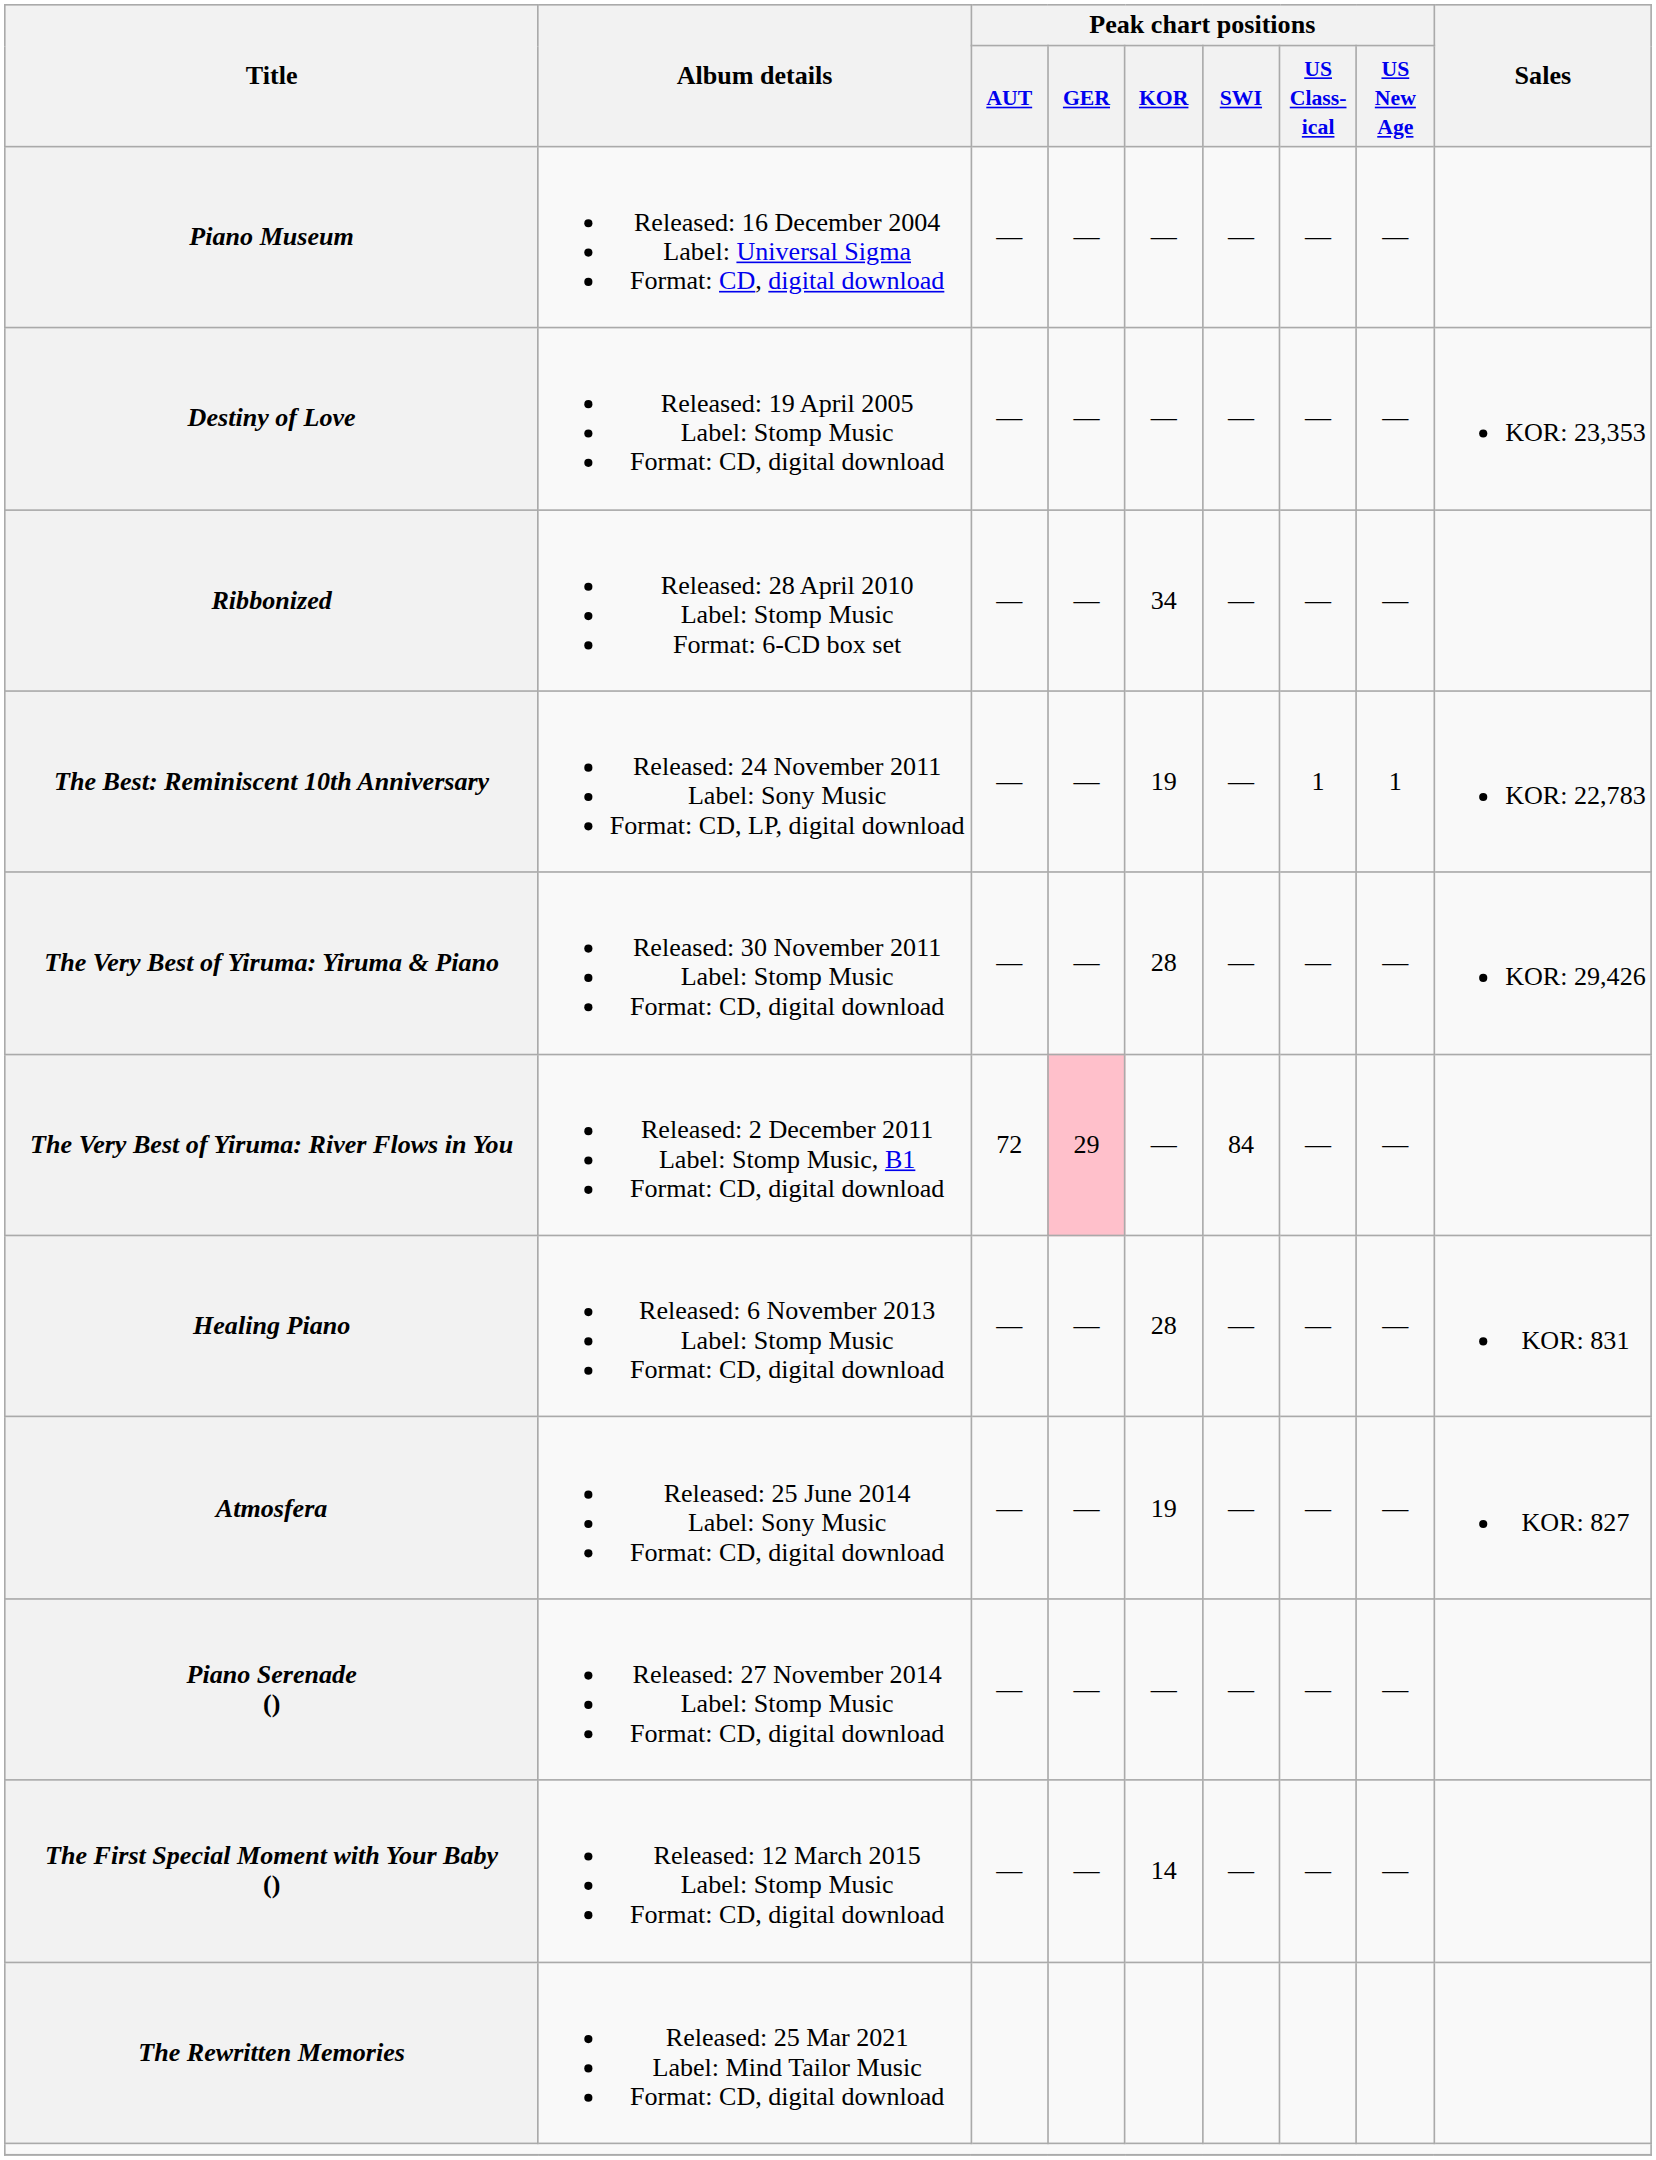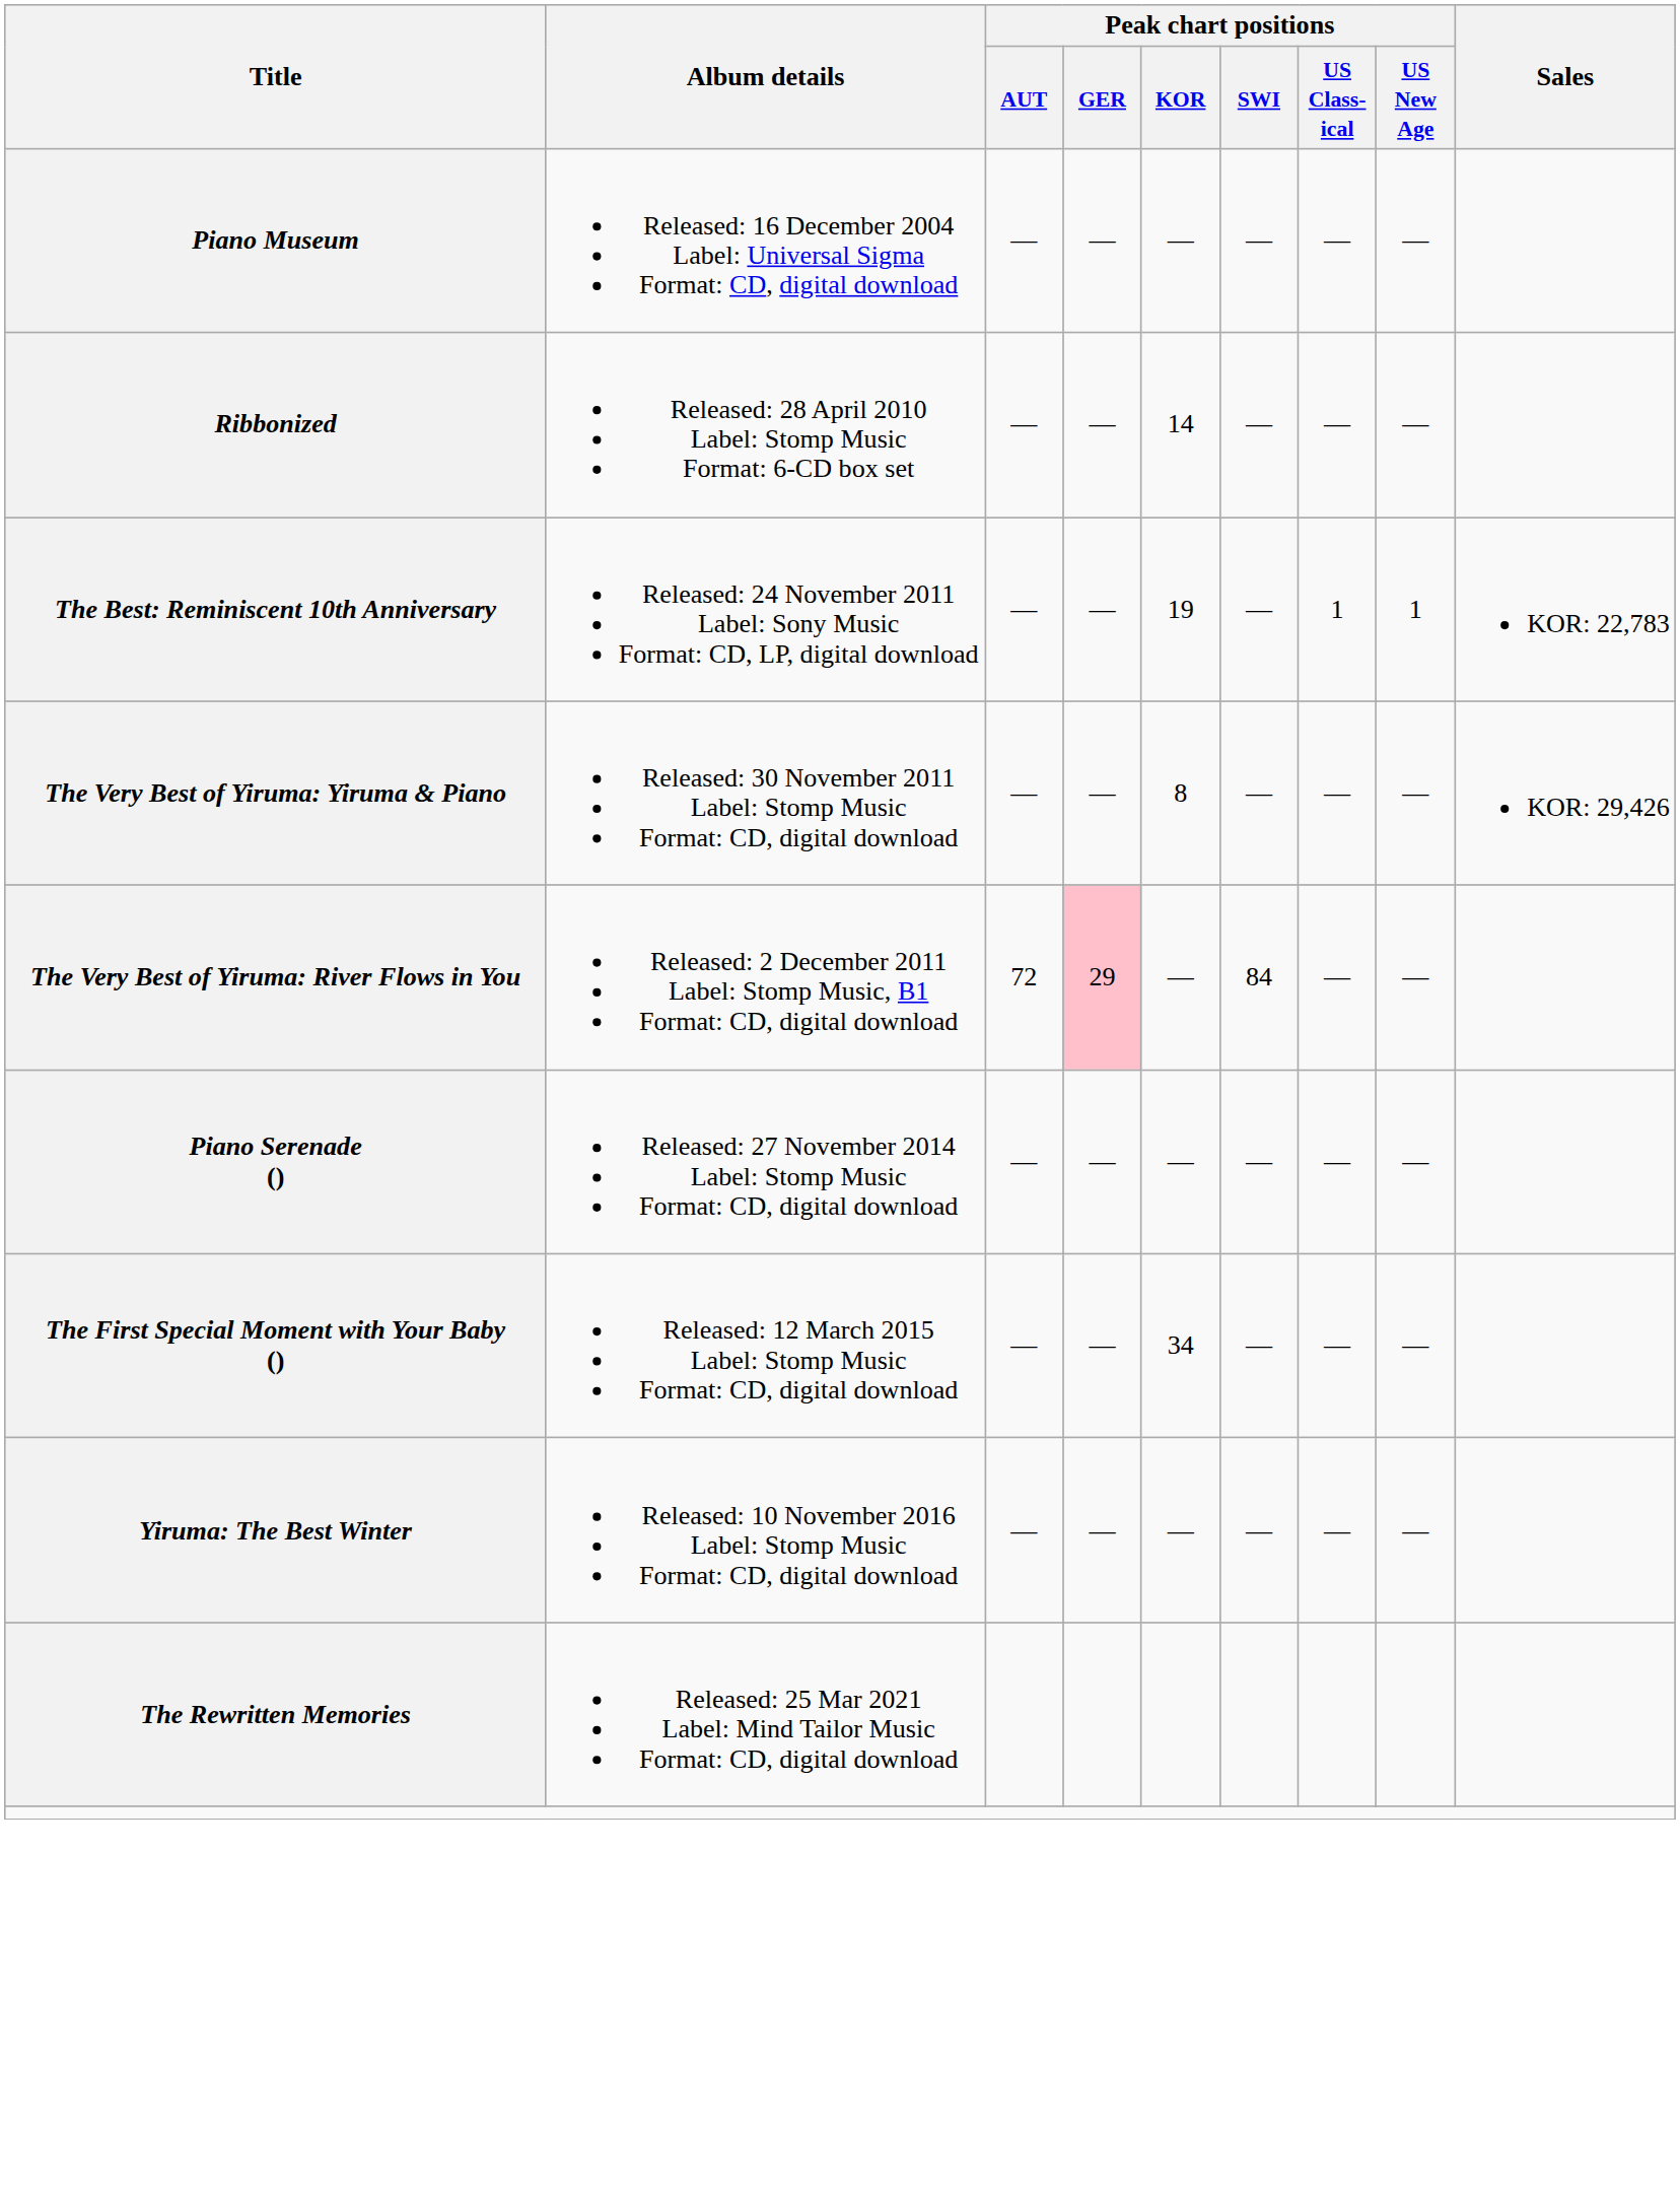 <table class="wikitable plainrowheaders" style="text-align:center;">
 <tr>
 <th scope="col" rowspan="2" style="width:20em;">Title</th>
 <th scope="col" rowspan="2">Album details</th>
 <th colspan="6">Peak chart positions</th>
 <th scope="col" rowspan="2">Sales</th>
 </tr>
 <tr>
 <th style="width:2.5em;"><small><a href='#'>AUT</a></small><br></th>
 <th style="width:2.5em;"><small><a href='#'>GER</a></small><br></th>
 <th style="width:2.5em;"><small><a href='#'>KOR</a></small><br></th>
 <th style="width:2.5em;"><small><a href='#'>SWI</a></small><br></th>
 <th style="width:2.5em;"><small><a href='#'>US<br>Class-<br>ical</a></small><br></th>
 <th style="width:2.5em;"><small><a href='#'>US<br>New Age</a></small><br></th>
 </tr>
 <tr>
 <th scope="row"><em>Piano Museum</em></th>
 <td><br><ul><li>Released: 16 December 2004 </li><li>Label: <a href='#'>Universal Sigma</a></li><li>Format: <a href='#'>CD</a>, <a href='#'>digital download</a></li></ul></td>
 <td>—</td>
 <td>—</td>
 <td>—</td>
 <td>—</td>
 <td>—</td>
 <td>—</td>
 <td></td>
 </tr>
 <tr>
-<th scope="row"><em>Destiny of Love</em></th>
-<td><br><ul><li>Released: 19 April 2005 </li><li>Label: Stomp Music</li><li>Format: CD, digital download</li></ul></td>
-<td>—</td>
-<td>—</td>
-<td>—</td>
-<td>—</td>
-<td>—</td>
-<td>—</td>
-<td><br><ul><li>KOR: 23,353</li></ul></td>
-</tr>
-<tr>
 <th scope="row"><em>Ribbonized</em></th>
 <td><br><ul><li>Released: 28 April 2010 </li><li>Label: Stomp Music</li><li>Format: 6-CD box set</li></ul></td>
 <td>—</td>
 <td>—</td>
-<td>34</td>
+<td>14</td>
 <td>—</td>
 <td>—</td>
 <td>—</td>
 <td></td>
 </tr>
 <tr>
 <th scope="row"><em>The Best: Reminiscent 10th Anniversary</em></th>
 <td><br><ul><li>Released: 24 November 2011 </li><li>Label: Sony Music</li><li>Format: CD, LP, digital download</li></ul></td>
 <td>—</td>
 <td>—</td>
 <td>19</td>
 <td>—</td>
 <td>1</td>
 <td>1</td>
 <td><br><ul><li>KOR: 22,783</li></ul></td>
 </tr>
 <tr>
 <th scope="row"><em>The Very Best of Yiruma: Yiruma & Piano</em></th>
 <td><br><ul><li>Released: 30 November 2011 </li><li>Label: Stomp Music</li><li>Format: CD, digital download</li></ul></td>
 <td>—</td>
 <td>—</td>
-<td>28</td>
+<td>8</td>
 <td>—</td>
 <td>—</td>
 <td>—</td>
 <td><br><ul><li>KOR: 29,426</li></ul></td>
 </tr>
 <tr>
 <th scope="row"><em>The Very Best of Yiruma: River Flows in You</em></th>
 <td><br><ul><li>Released: 2 December 2011 </li><li>Label: Stomp Music, <a href='#'>B1</a></li><li>Format: CD, digital download</li></ul></td>
 <td>72</td>
 <td style="background: pink;">29</td>
 <td>—</td>
 <td>84</td>
 <td>—</td>
 <td>—</td>
 <td></td>
 </tr>
 <tr>
-<th scope="row"><em>Healing Piano</em></th>
-<td><br><ul><li>Released: 6 November 2013 </li><li>Label: Stomp Music</li><li>Format: CD, digital download</li></ul></td>
-<td>—</td>
-<td>—</td>
-<td>28</td>
-<td>—</td>
-<td>—</td>
-<td>—</td>
-<td><br><ul><li>KOR: 831</li></ul></td>
-</tr>
-<tr>
-<th scope="row"><em>Atmosfera</em></th>
-<td><br><ul><li>Released: 25 June 2014 </li><li>Label: Sony Music</li><li>Format: CD, digital download</li></ul></td>
-<td>—</td>
-<td>—</td>
-<td>19</td>
-<td>—</td>
-<td>—</td>
-<td>—</td>
-<td><br><ul><li>KOR: 827</li></ul></td>
-</tr>
-<tr>
 <th scope="row"><em>Piano Serenade</em><br>()</th>
 <td><br><ul><li>Released: 27 November 2014 </li><li>Label: Stomp Music</li><li>Format: CD, digital download</li></ul></td>
 <td>—</td>
 <td>—</td>
 <td>—</td>
 <td>—</td>
 <td>—</td>
 <td>—</td>
 <td></td>
 </tr>
 <tr>
 <th scope="row"><em>The First Special Moment with Your Baby</em><br>()</th>
 <td><br><ul><li>Released: 12 March 2015 </li><li>Label: Stomp Music</li><li>Format: CD, digital download</li></ul></td>
 <td>—</td>
 <td>—</td>
-<td>14</td>
+<td>34</td>
+<td>—</td>
+<td>—</td>
+<td>—</td>
+<td></td>
+</tr>
+<tr>
+<th scope="row"><em>Yiruma: The Best Winter</em></th>
+<td><br><ul><li>Released: 10 November 2016 </li><li>Label: Stomp Music</li><li>Format: CD, digital download</li></ul></td>
+<td>—</td>
+<td>—</td>
+<td>—</td>
 <td>—</td>
 <td>—</td>
 <td>—</td>
 <td></td>
 </tr>
 <tr>
 <th scope="row"><em>The Rewritten Memories</em></th>
 <td><br><ul><li>Released: 25 Mar 2021 </li><li>Label: Mind Tailor Music</li><li>Format: CD, digital download</li></ul></td>
 <td></td>
 <td></td>
 <td></td>
 <td></td>
 <td></td>
 <td></td>
 <td></td>
 </tr>
 <tr>
 <td colspan="9"></td>
 </tr>
 <tr>
 </tr>
 </table>
